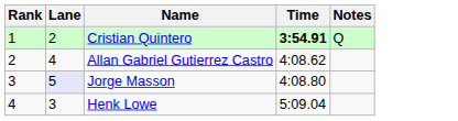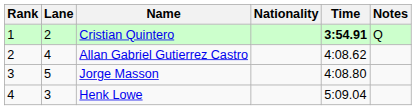 <table class="wikitable">
 <tr>
 <th>Rank</th>
 <th>Lane</th>
 <th>Name</th>
+<th>Nationality</th>
 <th>Time</th>
 <th>Notes</th>
 </tr>
 <tr bgcolor=ccffcc>
 <td>1</td>
 <td>2</td>
 <td><a href='#'>Cristian Quintero</a></td>
+<td></td>
 <td><strong>3:54.91</strong></td>
 <td>Q</td>
 </tr>
 <tr>
 <td>2</td>
 <td>4</td>
 <td><a href='#'>Allan Gabriel Gutierrez Castro</a></td>
+<td></td>
 <td>4:08.62</td>
 <td></td>
 </tr>
 <tr>
 <td>3</td>
-<td style="background: lavender;">5</td>
+<td>5</td>
 <td><a href='#'>Jorge Masson</a></td>
+<td></td>
 <td>4:08.80</td>
 <td></td>
 </tr>
 <tr>
 <td>4</td>
 <td>3</td>
 <td><a href='#'>Henk Lowe</a></td>
+<td></td>
 <td>5:09.04</td>
 <td></td>
 </tr>
 </table>
